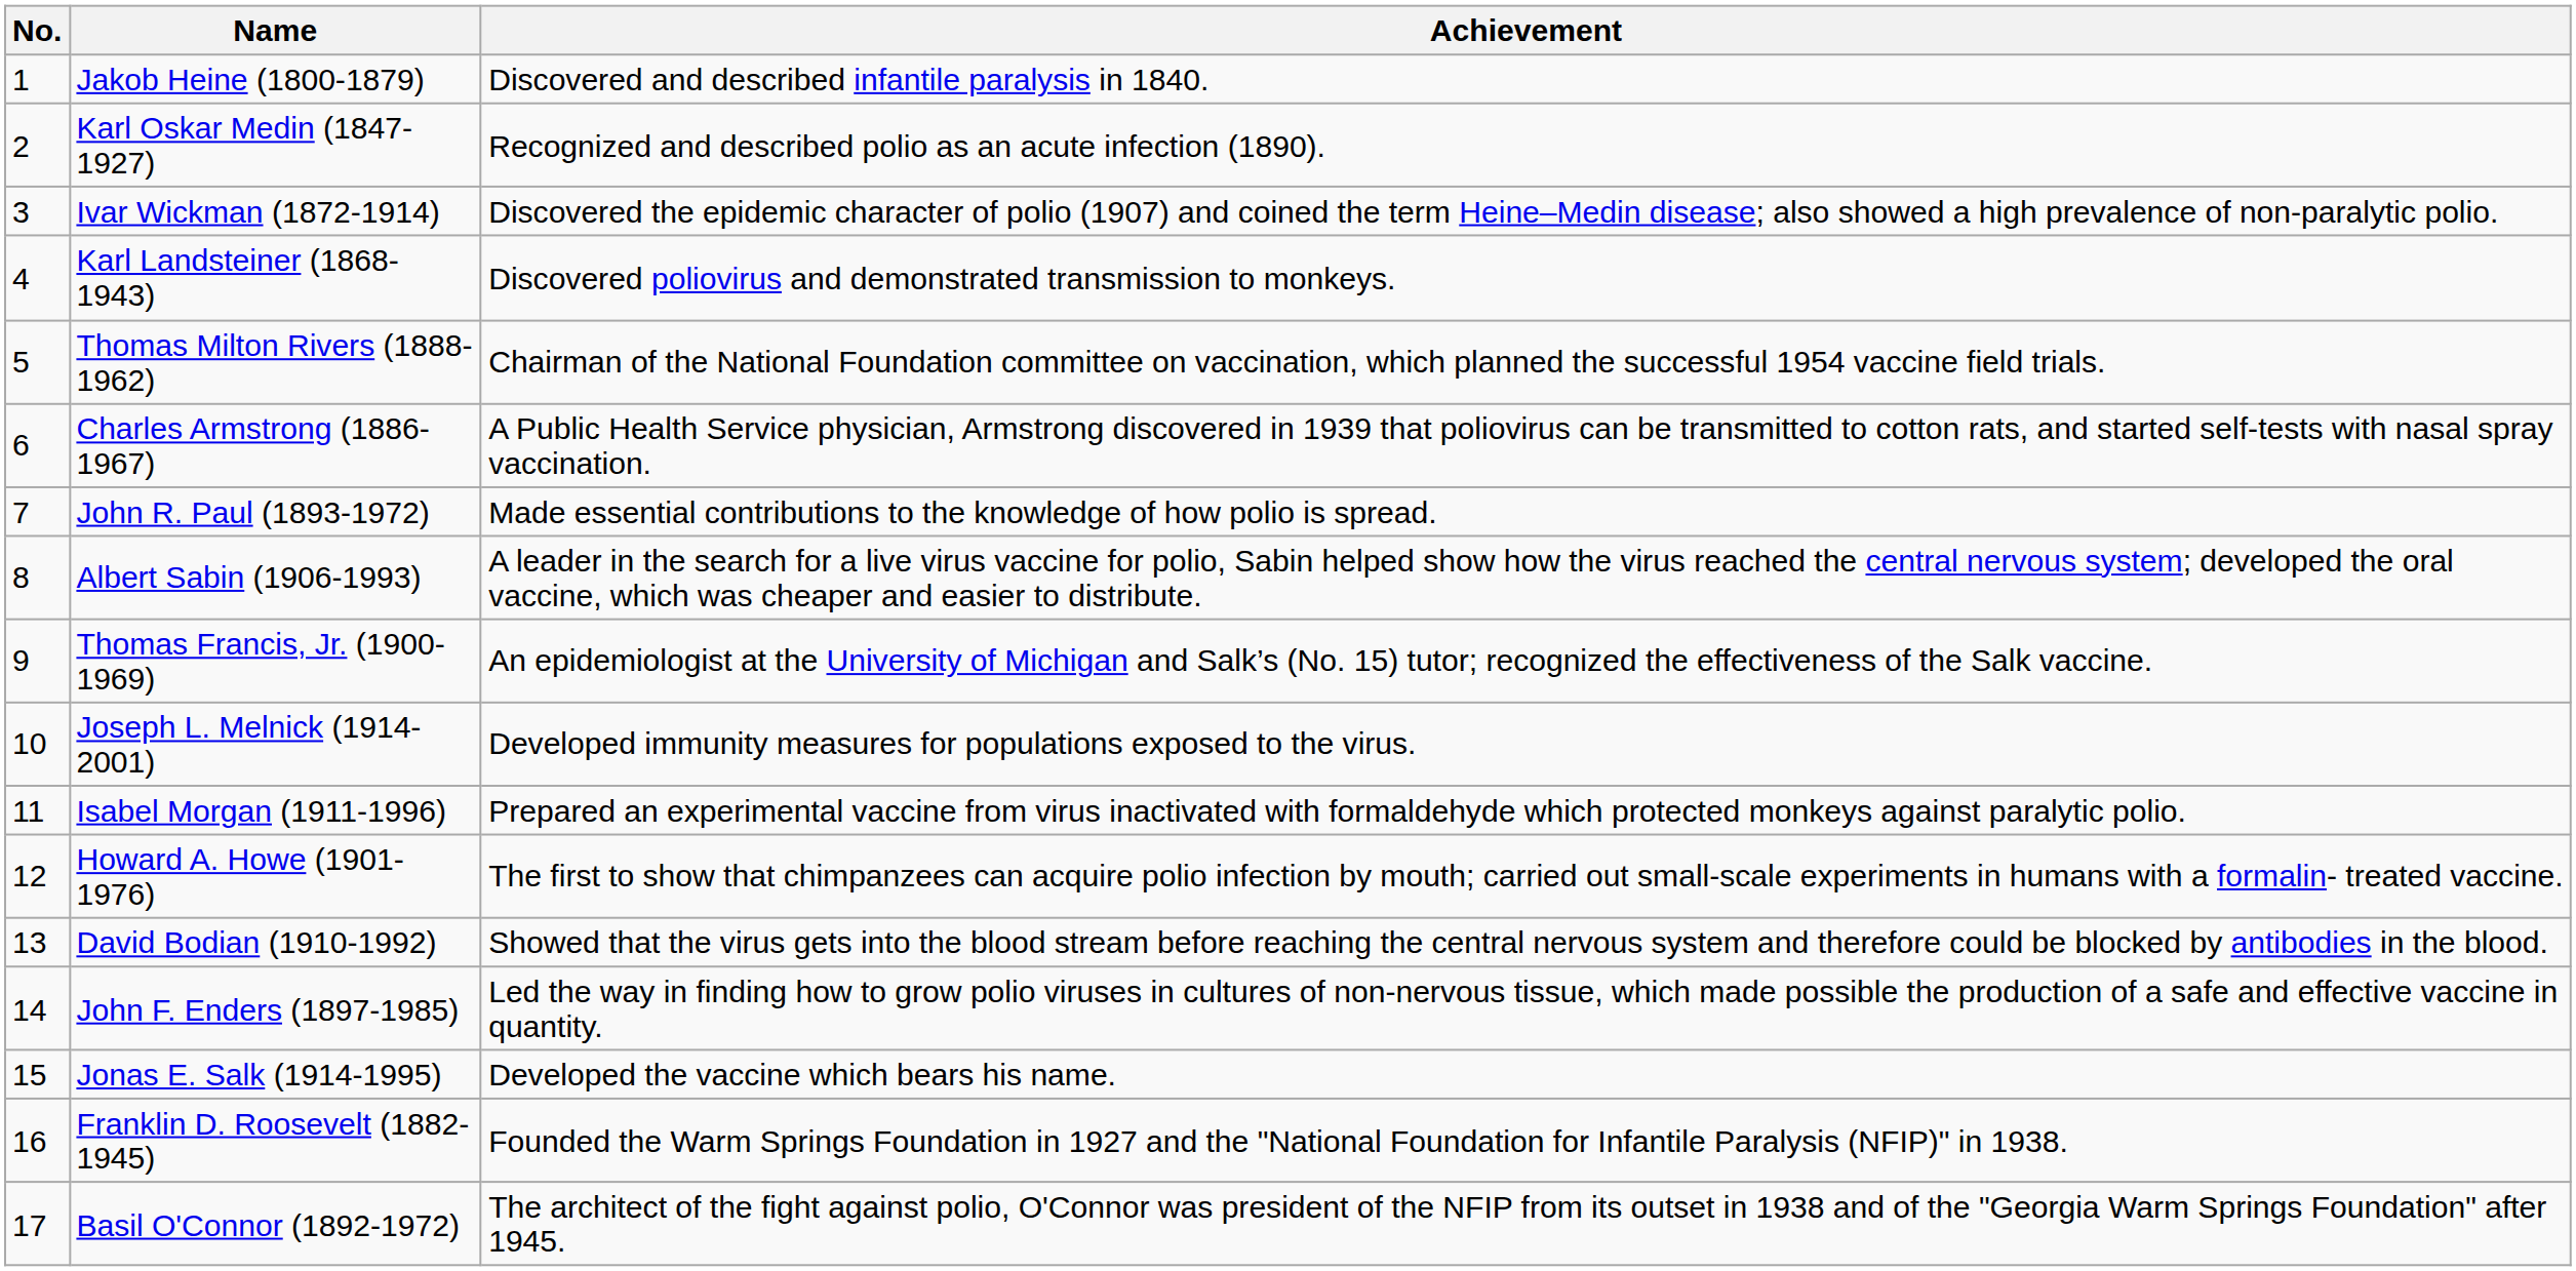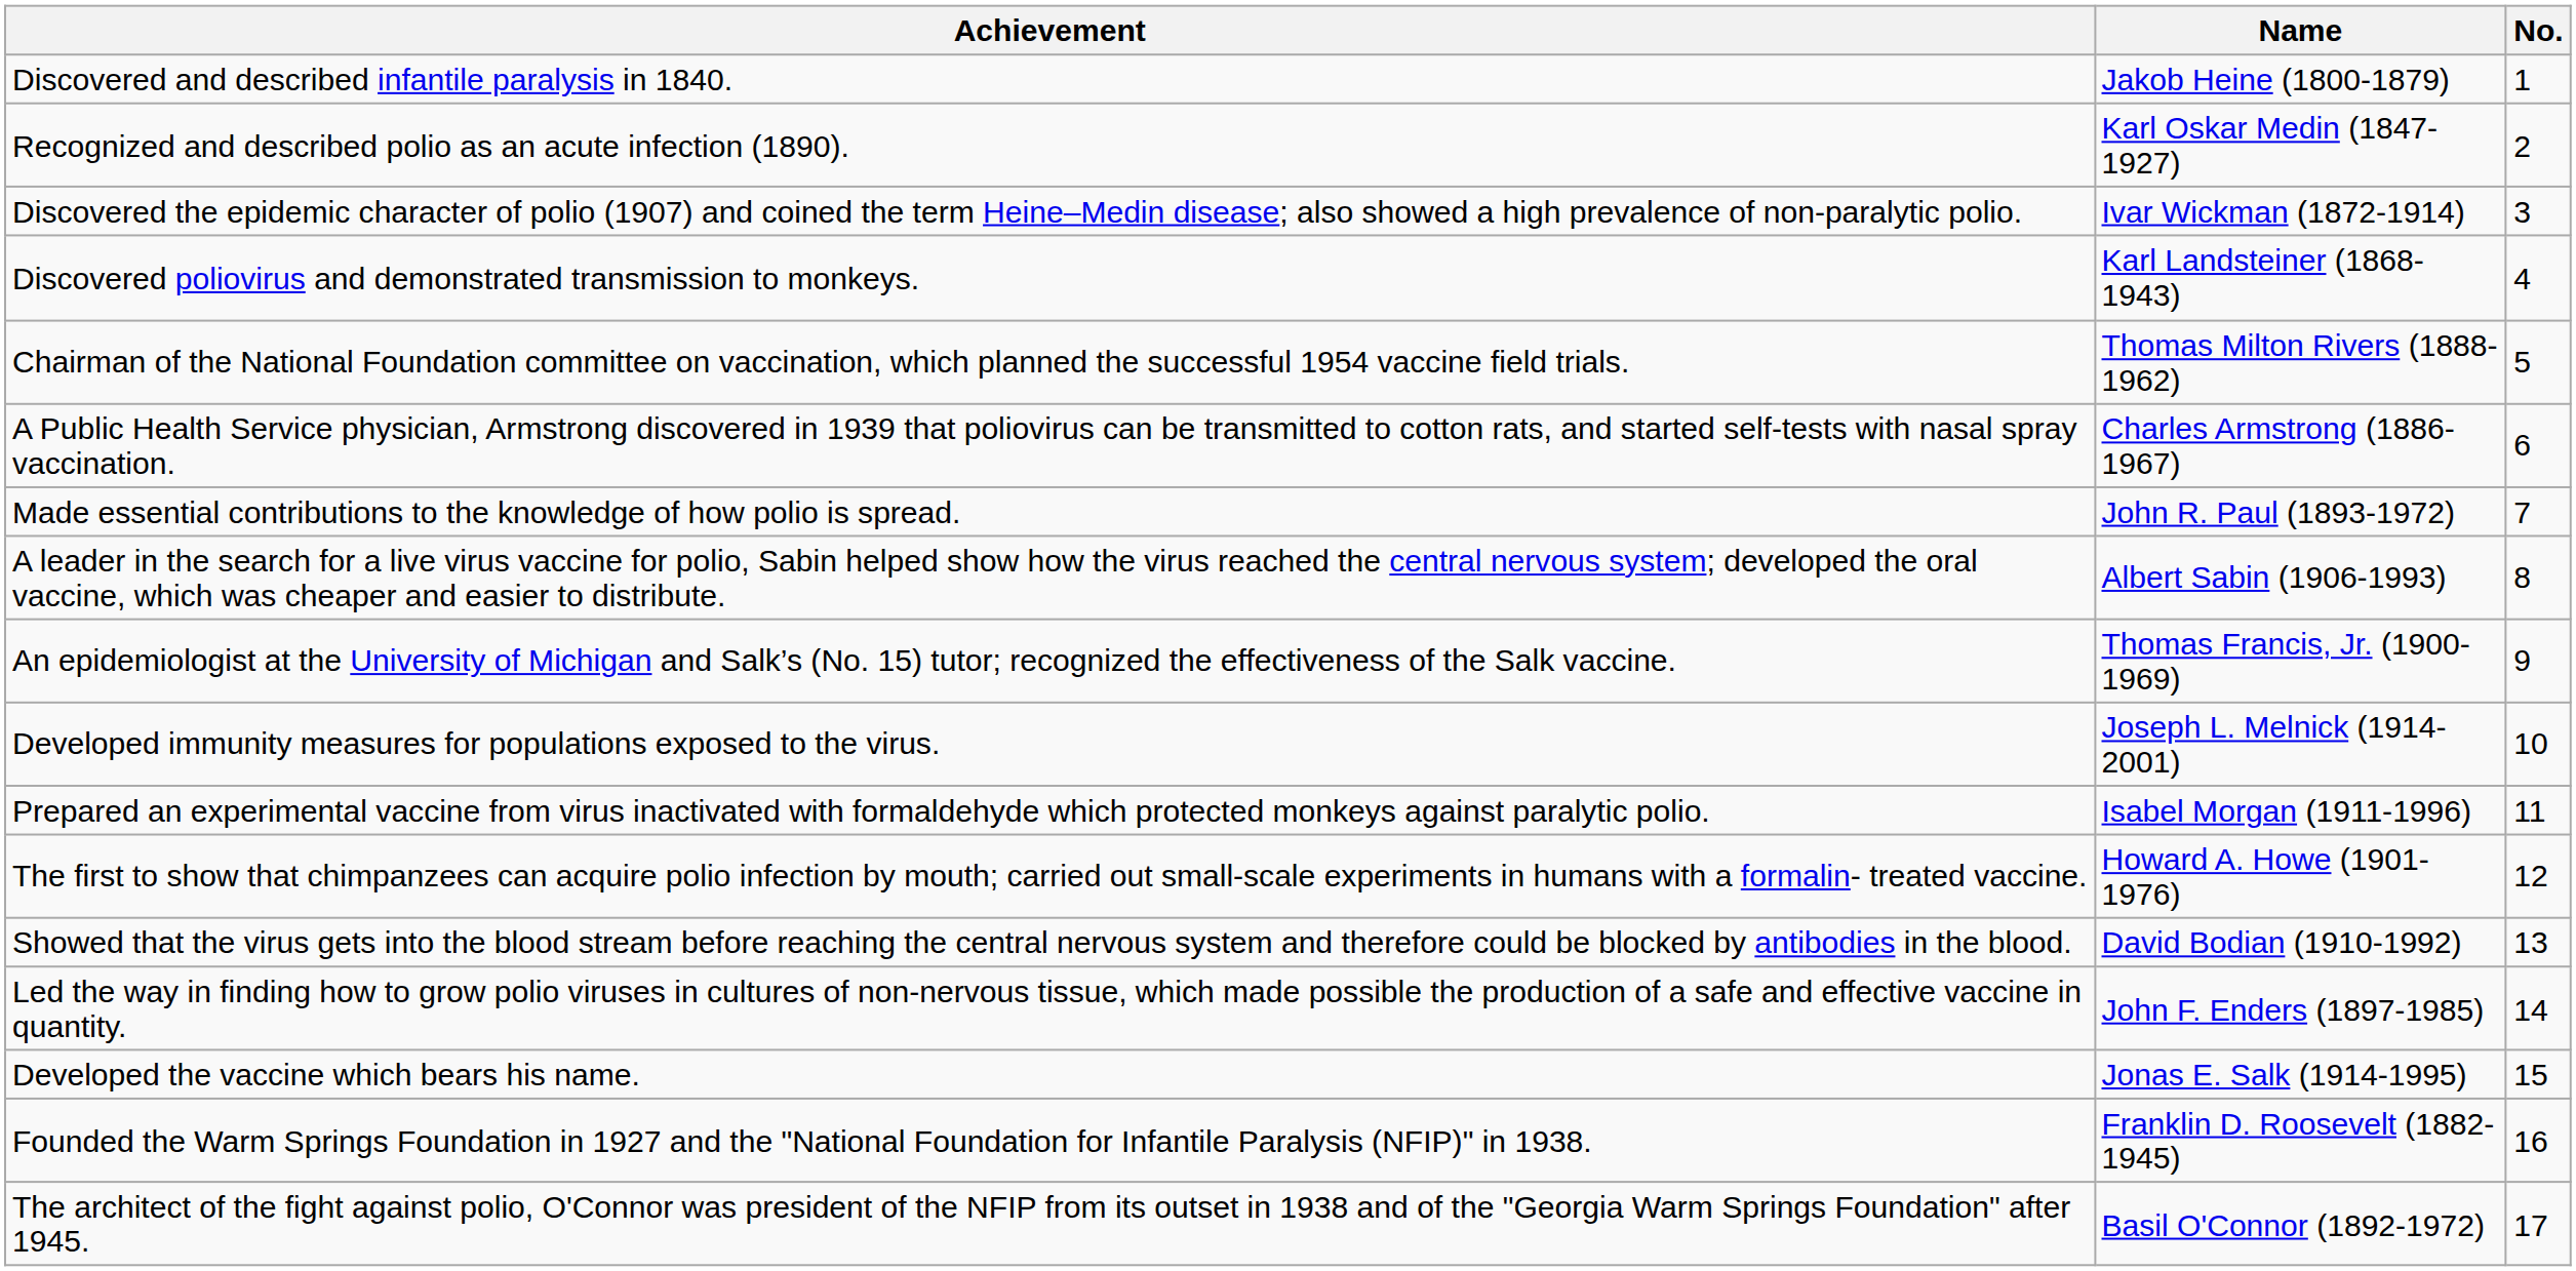 <table class = "wikitable" style = "float:left; font-size:95%; margin-right:10px; width:100%">
 <tr>
+<th>Achievement</th>
+<th>Name</th>
 <th>No.</th>
-<th>Name</th>
-<th>Achievement</th>
 </tr>
 <tr>
+<td>Discovered and described <a href='#'>infantile paralysis</a> in 1840.</td>
+<td align = left><a href='#'>Jakob Heine</a> (1800-1879)</td>
 <td>1</td>
-<td align = left><a href='#'>Jakob Heine</a> (1800-1879)</td>
-<td>Discovered and described <a href='#'>infantile paralysis</a> in 1840.</td>
 </tr>
 <tr>
+<td>Recognized and described polio as an acute infection (1890).</td>
+<td align = left><a href='#'>Karl Oskar Medin</a> (1847-1927)</td>
 <td>2</td>
-<td align = left><a href='#'>Karl Oskar Medin</a> (1847-1927)</td>
-<td>Recognized and described polio as an acute infection (1890).</td>
 </tr>
 <tr>
+<td>Discovered the epidemic character of polio (1907) and coined the term <a href='#'>Heine–Medin disease</a>; also showed a high prevalence of non-paralytic polio.</td>
+<td align = left><a href='#'>Ivar Wickman</a> (1872-1914)</td>
 <td>3</td>
-<td align = left><a href='#'>Ivar Wickman</a> (1872-1914)</td>
-<td>Discovered the epidemic character of polio (1907) and coined the term <a href='#'>Heine–Medin disease</a>; also showed a high prevalence of non-paralytic polio.</td>
 </tr>
 <tr>
+<td>Discovered <a href='#'>poliovirus</a> and demonstrated transmission to monkeys.</td>
+<td align = left><a href='#'>Karl Landsteiner</a> (1868-1943)</td>
 <td>4</td>
-<td align = left><a href='#'>Karl Landsteiner</a> (1868-1943)</td>
-<td>Discovered <a href='#'>poliovirus</a> and demonstrated transmission to monkeys.</td>
 </tr>
 <tr>
+<td>Chairman of the National Foundation committee on vaccination, which planned the successful 1954 vaccine field trials.</td>
+<td align = left><a href='#'>Thomas Milton Rivers</a> (1888-1962)</td>
 <td>5</td>
-<td align = left><a href='#'>Thomas Milton Rivers</a> (1888-1962)</td>
-<td>Chairman of the National Foundation committee on vaccination, which planned the successful 1954 vaccine field trials.</td>
 </tr>
 <tr>
+<td>A Public Health Service physician, Armstrong discovered in 1939 that poliovirus can be transmitted to cotton rats, and started self-tests with nasal spray vaccination.</td>
+<td align = left><a href='#'>Charles Armstrong</a> (1886-1967)</td>
 <td>6</td>
-<td align = left><a href='#'>Charles Armstrong</a> (1886-1967)</td>
-<td>A Public Health Service physician, Armstrong discovered in 1939 that poliovirus can be transmitted to cotton rats, and started self-tests with nasal spray vaccination.</td>
 </tr>
 <tr>
+<td>Made essential contributions to the knowledge of how polio is spread.</td>
+<td align = left><a href='#'>John R. Paul</a> (1893-1972)</td>
 <td>7</td>
-<td align = left><a href='#'>John R. Paul</a> (1893-1972)</td>
-<td>Made essential contributions to the knowledge of how polio is spread.</td>
 </tr>
 <tr>
+<td>A leader in the search for a live virus vaccine for polio, Sabin helped show how the virus reached the <a href='#'>central nervous system</a>; developed the oral vaccine, which was cheaper and easier to distribute.</td>
+<td align = left><a href='#'>Albert Sabin</a> (1906-1993)</td>
 <td>8</td>
-<td align = left><a href='#'>Albert Sabin</a> (1906-1993)</td>
-<td>A leader in the search for a live virus vaccine for polio, Sabin helped show how the virus reached the <a href='#'>central nervous system</a>; developed the oral vaccine, which was cheaper and easier to distribute.</td>
 </tr>
 <tr>
+<td>An epidemiologist at the <a href='#'>University of Michigan</a> and Salk’s (No. 15) tutor; recognized the effectiveness of the Salk vaccine.</td>
+<td align = left><a href='#'>Thomas Francis, Jr.</a> (1900-1969)</td>
 <td>9</td>
-<td align = left><a href='#'>Thomas Francis, Jr.</a> (1900-1969)</td>
-<td>An epidemiologist at the <a href='#'>University of Michigan</a> and Salk’s (No. 15) tutor; recognized the effectiveness of the Salk vaccine.</td>
 </tr>
 <tr>
+<td>Developed immunity measures for populations exposed to the virus.</td>
+<td align = left><a href='#'>Joseph L. Melnick</a> (1914-2001)</td>
 <td>10</td>
-<td align = left><a href='#'>Joseph L. Melnick</a> (1914-2001)</td>
-<td>Developed immunity measures for populations exposed to the virus.</td>
 </tr>
 <tr>
+<td>Prepared an experimental vaccine from virus inactivated with formaldehyde which protected monkeys against paralytic polio.</td>
+<td align = left><a href='#'>Isabel Morgan</a> (1911-1996)</td>
 <td>11</td>
-<td align = left><a href='#'>Isabel Morgan</a> (1911-1996)</td>
-<td>Prepared an experimental vaccine from virus inactivated with formaldehyde which protected monkeys against paralytic polio.</td>
 </tr>
 <tr>
+<td>The first to show that chimpanzees can acquire polio infection by mouth; carried out small-scale experiments in humans with a <a href='#'>formalin</a>- treated vaccine.</td>
+<td align = left><a href='#'>Howard A. Howe</a> (1901-1976)</td>
 <td>12</td>
-<td align = left><a href='#'>Howard A. Howe</a> (1901-1976)</td>
-<td>The first to show that chimpanzees can acquire polio infection by mouth; carried out small-scale experiments in humans with a <a href='#'>formalin</a>- treated vaccine.</td>
 </tr>
 <tr>
+<td>Showed that the virus gets into the blood stream before reaching the central nervous system and therefore could be blocked by <a href='#'>antibodies</a> in the blood.</td>
+<td align = left><a href='#'>David Bodian</a> (1910-1992)</td>
 <td>13</td>
-<td align = left><a href='#'>David Bodian</a> (1910-1992)</td>
-<td>Showed that the virus gets into the blood stream before reaching the central nervous system and therefore could be blocked by <a href='#'>antibodies</a> in the blood.</td>
 </tr>
 <tr>
+<td>Led the way in finding how to grow polio viruses in cultures of non-nervous tissue, which made possible the production of a safe and effective vaccine in quantity.</td>
+<td align = left><a href='#'>John F. Enders</a> (1897-1985)</td>
 <td>14</td>
-<td align = left><a href='#'>John F. Enders</a> (1897-1985)</td>
-<td>Led the way in finding how to grow polio viruses in cultures of non-nervous tissue, which made possible the production of a safe and effective vaccine in quantity.</td>
 </tr>
 <tr>
+<td>Developed the vaccine which bears his name.</td>
+<td align = left><a href='#'>Jonas E. Salk</a> (1914-1995)</td>
 <td>15</td>
-<td align = left><a href='#'>Jonas E. Salk</a> (1914-1995)</td>
-<td>Developed the vaccine which bears his name.</td>
 </tr>
 <tr>
+<td>Founded the Warm Springs Foundation in 1927 and the "National Foundation for Infantile Paralysis (NFIP)" in 1938.</td>
+<td align = left><a href='#'>Franklin D. Roosevelt</a> (1882-1945)</td>
 <td>16</td>
-<td align = left><a href='#'>Franklin D. Roosevelt</a> (1882-1945)</td>
-<td>Founded the Warm Springs Foundation in 1927 and the "National Foundation for Infantile Paralysis (NFIP)" in 1938.</td>
 </tr>
 <tr>
+<td>The architect of the fight against polio, O'Connor was president of the NFIP from its outset in 1938 and of the "Georgia Warm Springs Foundation" after 1945.</td>
+<td align = left><a href='#'>Basil O'Connor</a> (1892-1972)</td>
 <td>17</td>
-<td align = left><a href='#'>Basil O'Connor</a> (1892-1972)</td>
-<td>The architect of the fight against polio, O'Connor was president of the NFIP from its outset in 1938 and of the "Georgia Warm Springs Foundation" after 1945.</td>
 </tr>
 </table>
